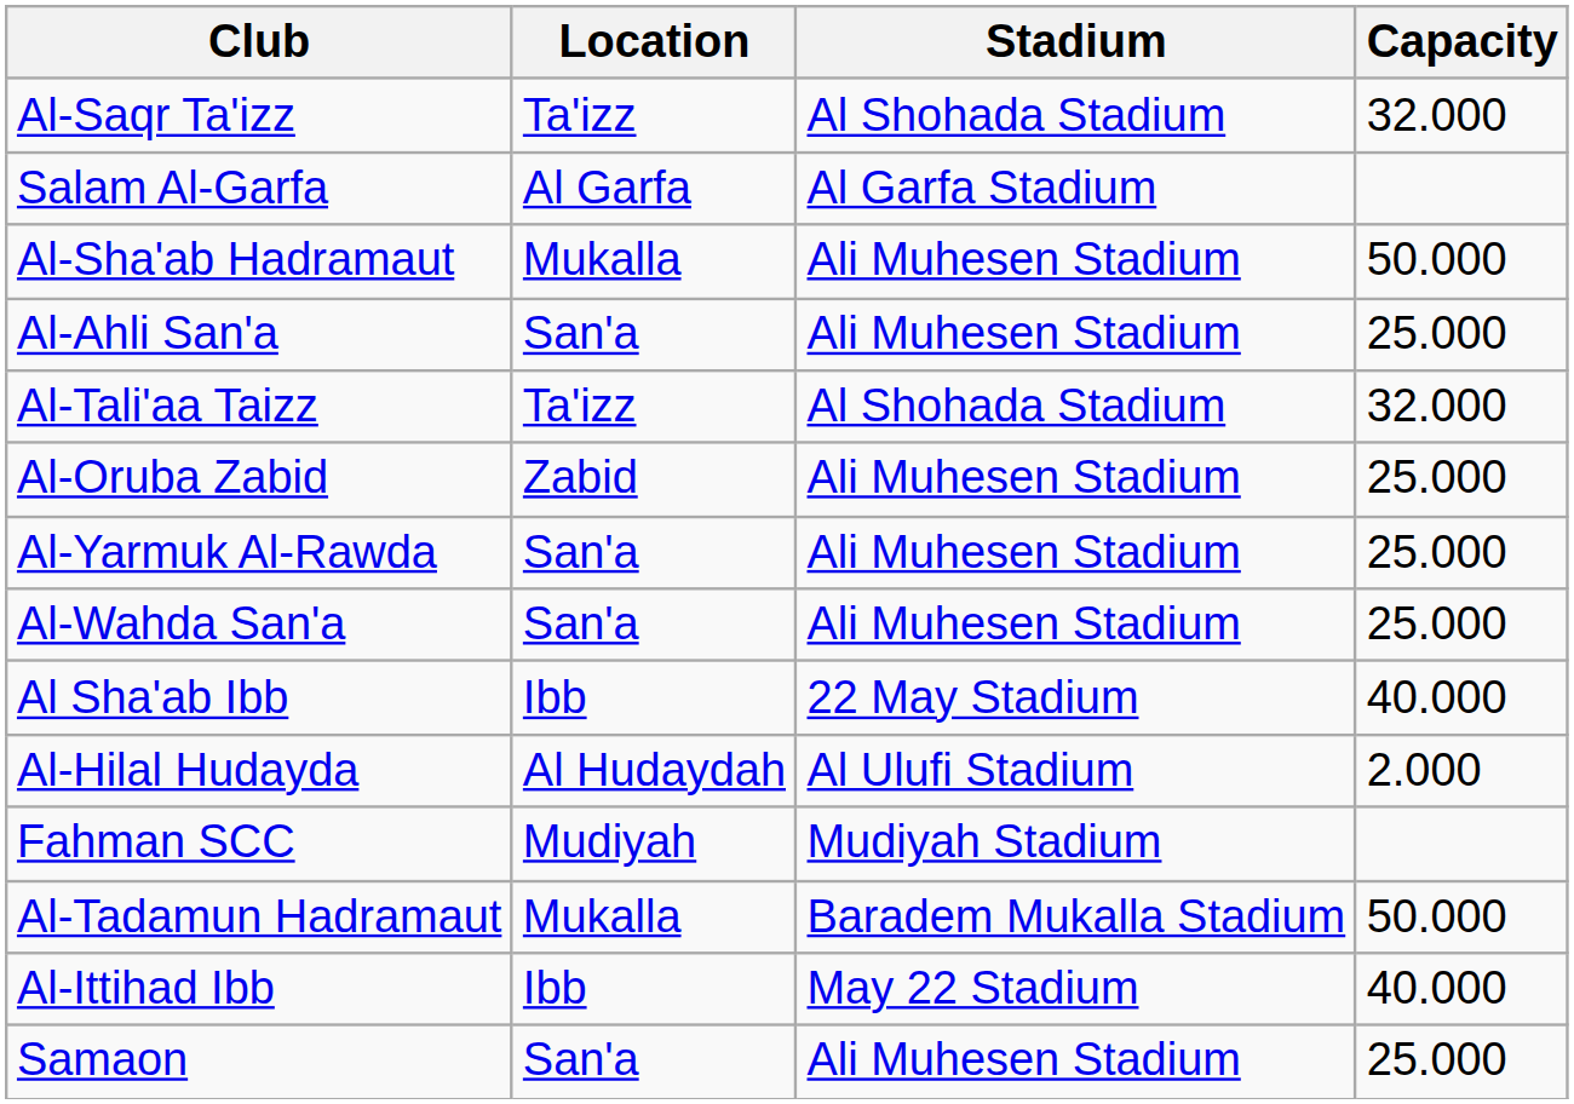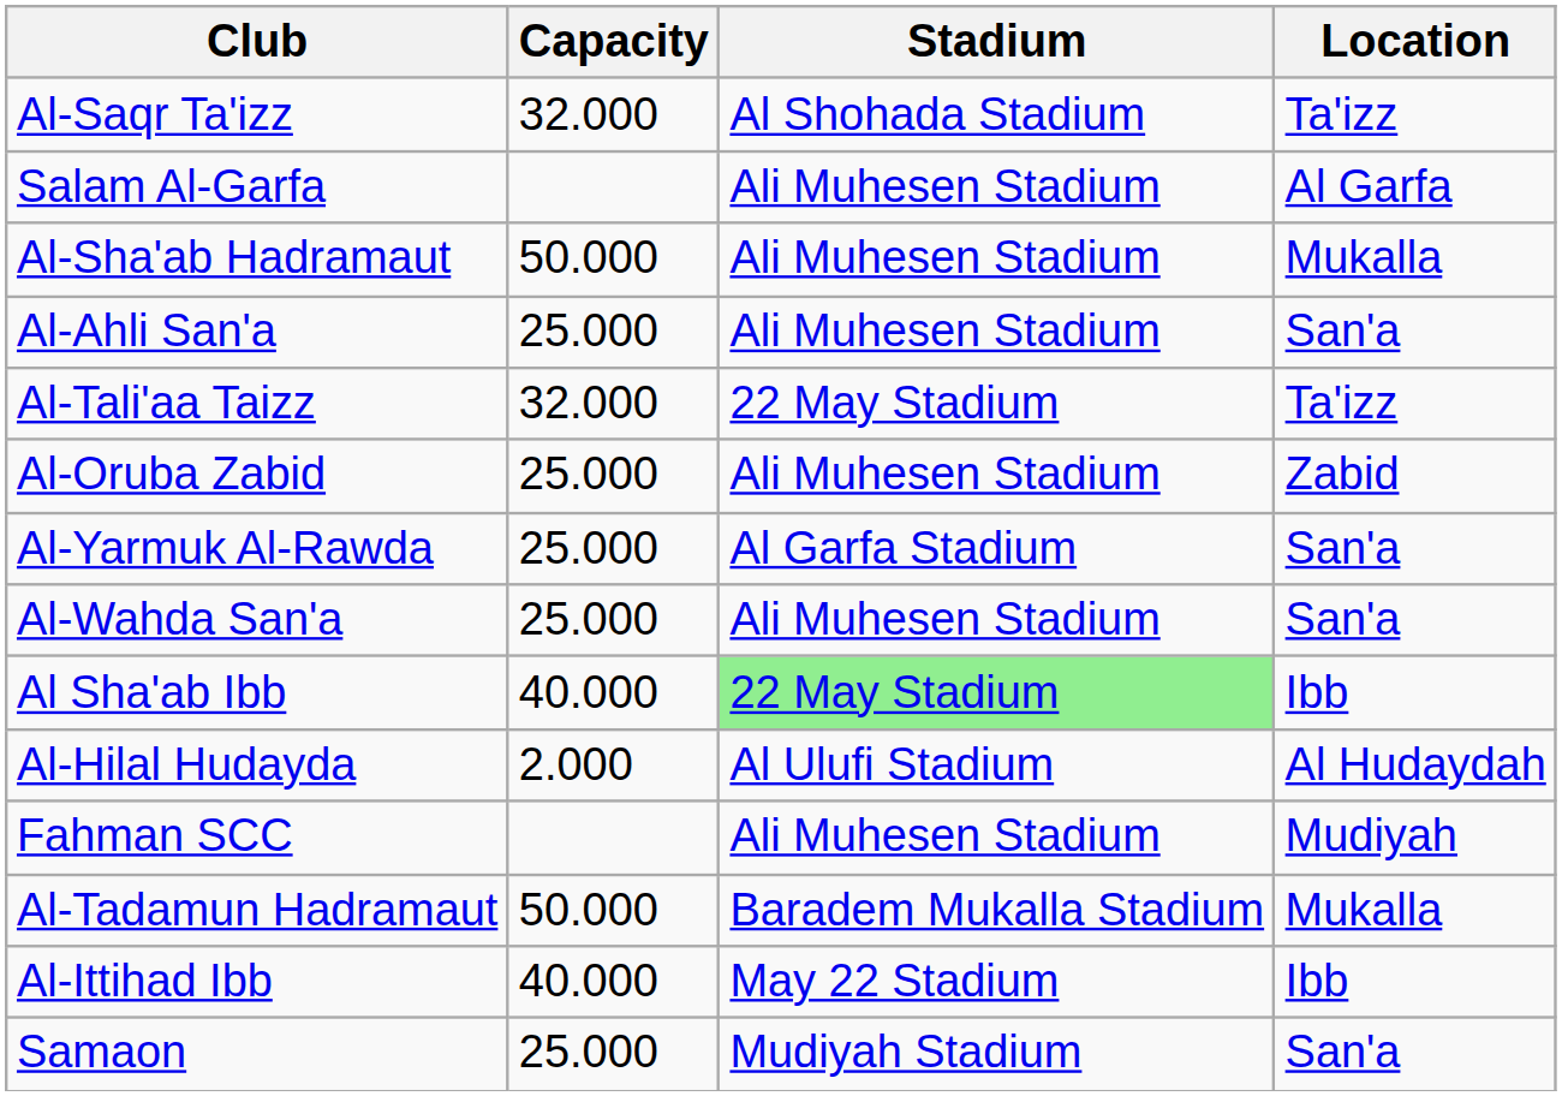 <table class="wikitable sortable">
 <tr>
 <th>Club</th>
+<th>Capacity</th>
+<th>Stadium</th>
 <th>Location</th>
-<th>Stadium</th>
-<th>Capacity</th>
 </tr>
 <tr>
 <td><a href='#'>Al-Saqr Ta'izz</a></td>
+<td>32.000</td>
+<td><a href='#'>Al Shohada Stadium</a></td>
 <td><a href='#'>Ta'izz</a></td>
-<td><a href='#'>Al Shohada Stadium</a></td>
-<td>32.000</td>
 </tr>
 <tr>
 <td><a href='#'>Salam Al-Garfa</a></td>
+<td></td>
+<td><a href='#'>Ali Muhesen Stadium</a></td>
 <td><a href='#'>Al Garfa</a></td>
-<td><a href='#'>Al Garfa Stadium</a></td>
-<td></td>
 </tr>
 <tr>
 <td><a href='#'>Al-Sha'ab Hadramaut</a></td>
+<td>50.000</td>
+<td><a href='#'>Ali Muhesen Stadium</a></td>
 <td><a href='#'>Mukalla</a></td>
-<td><a href='#'>Ali Muhesen Stadium</a></td>
-<td>50.000</td>
 </tr>
 <tr>
 <td><a href='#'>Al-Ahli San'a</a></td>
+<td>25.000</td>
+<td><a href='#'>Ali Muhesen Stadium</a></td>
 <td><a href='#'>San'a</a></td>
-<td><a href='#'>Ali Muhesen Stadium</a></td>
-<td>25.000</td>
 </tr>
 <tr>
 <td><a href='#'>Al-Tali'aa Taizz</a></td>
+<td>32.000</td>
+<td><a href='#'>22 May Stadium</a></td>
 <td><a href='#'>Ta'izz</a></td>
-<td><a href='#'>Al Shohada Stadium</a></td>
-<td>32.000</td>
 </tr>
 <tr>
 <td><a href='#'>Al-Oruba Zabid</a></td>
+<td>25.000</td>
+<td><a href='#'>Ali Muhesen Stadium</a></td>
 <td><a href='#'>Zabid</a></td>
-<td><a href='#'>Ali Muhesen Stadium</a></td>
-<td>25.000</td>
 </tr>
 <tr>
 <td><a href='#'>Al-Yarmuk Al-Rawda</a></td>
+<td>25.000</td>
+<td><a href='#'>Al Garfa Stadium</a></td>
 <td><a href='#'>San'a</a></td>
-<td><a href='#'>Ali Muhesen Stadium</a></td>
-<td>25.000</td>
 </tr>
 <tr>
 <td><a href='#'>Al-Wahda San'a</a></td>
+<td>25.000</td>
+<td><a href='#'>Ali Muhesen Stadium</a></td>
 <td><a href='#'>San'a</a></td>
-<td><a href='#'>Ali Muhesen Stadium</a></td>
-<td>25.000</td>
 </tr>
 <tr>
 <td><a href='#'>Al Sha'ab Ibb</a></td>
+<td>40.000</td>
+<td style="background: lightgreen;"><a href='#'>22 May Stadium</a></td>
 <td><a href='#'>Ibb</a></td>
-<td><a href='#'>22 May Stadium</a></td>
-<td>40.000</td>
 </tr>
 <tr>
 <td><a href='#'>Al-Hilal Hudayda</a></td>
+<td>2.000</td>
+<td><a href='#'>Al Ulufi Stadium</a></td>
 <td><a href='#'>Al Hudaydah</a></td>
-<td><a href='#'>Al Ulufi Stadium</a></td>
-<td>2.000</td>
 </tr>
 <tr>
 <td><a href='#'>Fahman SCC</a></td>
+<td></td>
+<td><a href='#'>Ali Muhesen Stadium</a></td>
 <td><a href='#'>Mudiyah</a></td>
-<td><a href='#'>Mudiyah Stadium</a></td>
-<td></td>
 </tr>
 <tr>
 <td><a href='#'>Al-Tadamun Hadramaut</a></td>
+<td>50.000</td>
+<td><a href='#'>Baradem Mukalla Stadium</a></td>
 <td><a href='#'>Mukalla</a></td>
-<td><a href='#'>Baradem Mukalla Stadium</a></td>
-<td>50.000</td>
 </tr>
 <tr>
 <td><a href='#'>Al-Ittihad Ibb</a></td>
+<td>40.000</td>
+<td><a href='#'>May 22 Stadium</a></td>
 <td><a href='#'>Ibb</a></td>
-<td><a href='#'>May 22 Stadium</a></td>
-<td>40.000</td>
 </tr>
 <tr>
 <td><a href='#'>Samaon</a></td>
+<td>25.000</td>
+<td><a href='#'>Mudiyah Stadium</a></td>
 <td><a href='#'>San'a</a></td>
-<td><a href='#'>Ali Muhesen Stadium</a></td>
-<td>25.000</td>
 </tr>
 </table>
